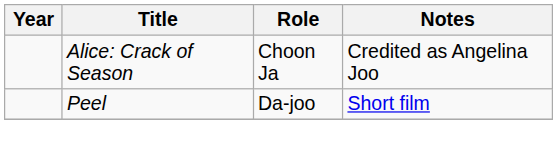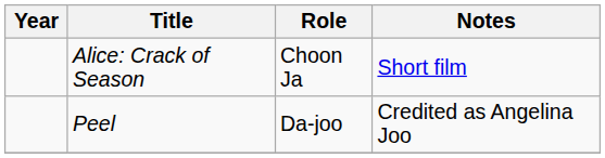 <table class="wikitable" style="width:450px">
 <tr>
 <th width=40>Year</th>
 <th>Title</th>
 <th>Role</th>
 <th>Notes</th>
 </tr>
 <tr>
 <td></td>
 <td><em>Alice: Crack of Season</em></td>
 <td>Choon Ja</td>
-<td>Credited as Angelina Joo</td>
+<td><a href='#'>Short film</a></td>
 </tr>
 <tr>
 <td></td>
 <td><em>Peel</em></td>
 <td>Da-joo</td>
-<td><a href='#'>Short film</a></td>
+<td>Credited as Angelina Joo</td>
 </tr>
 <tr>
 </tr>
 </table>
